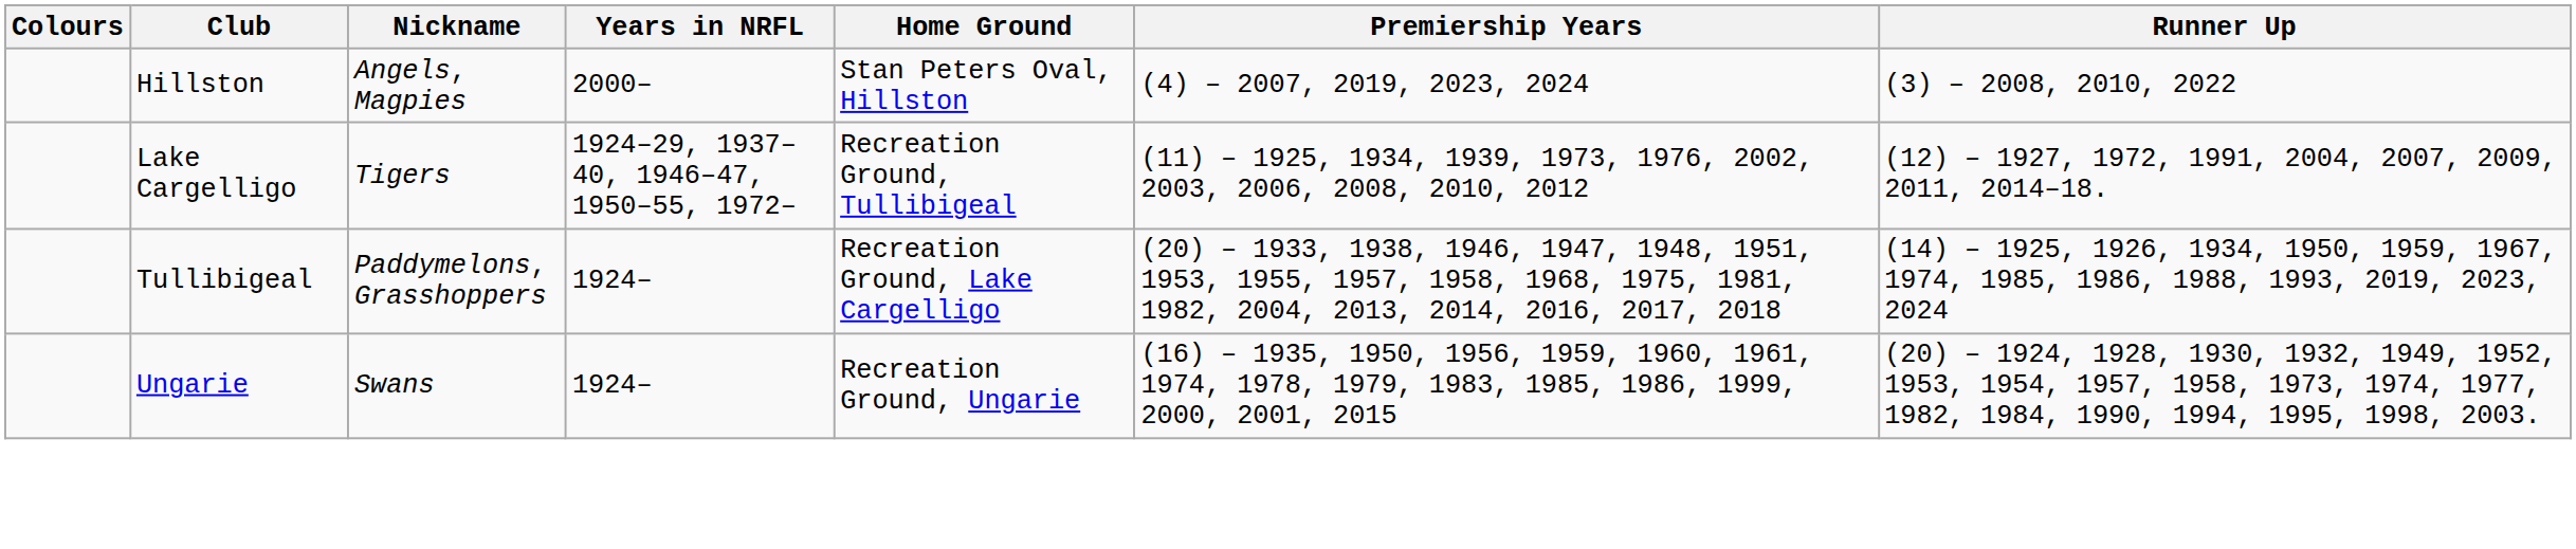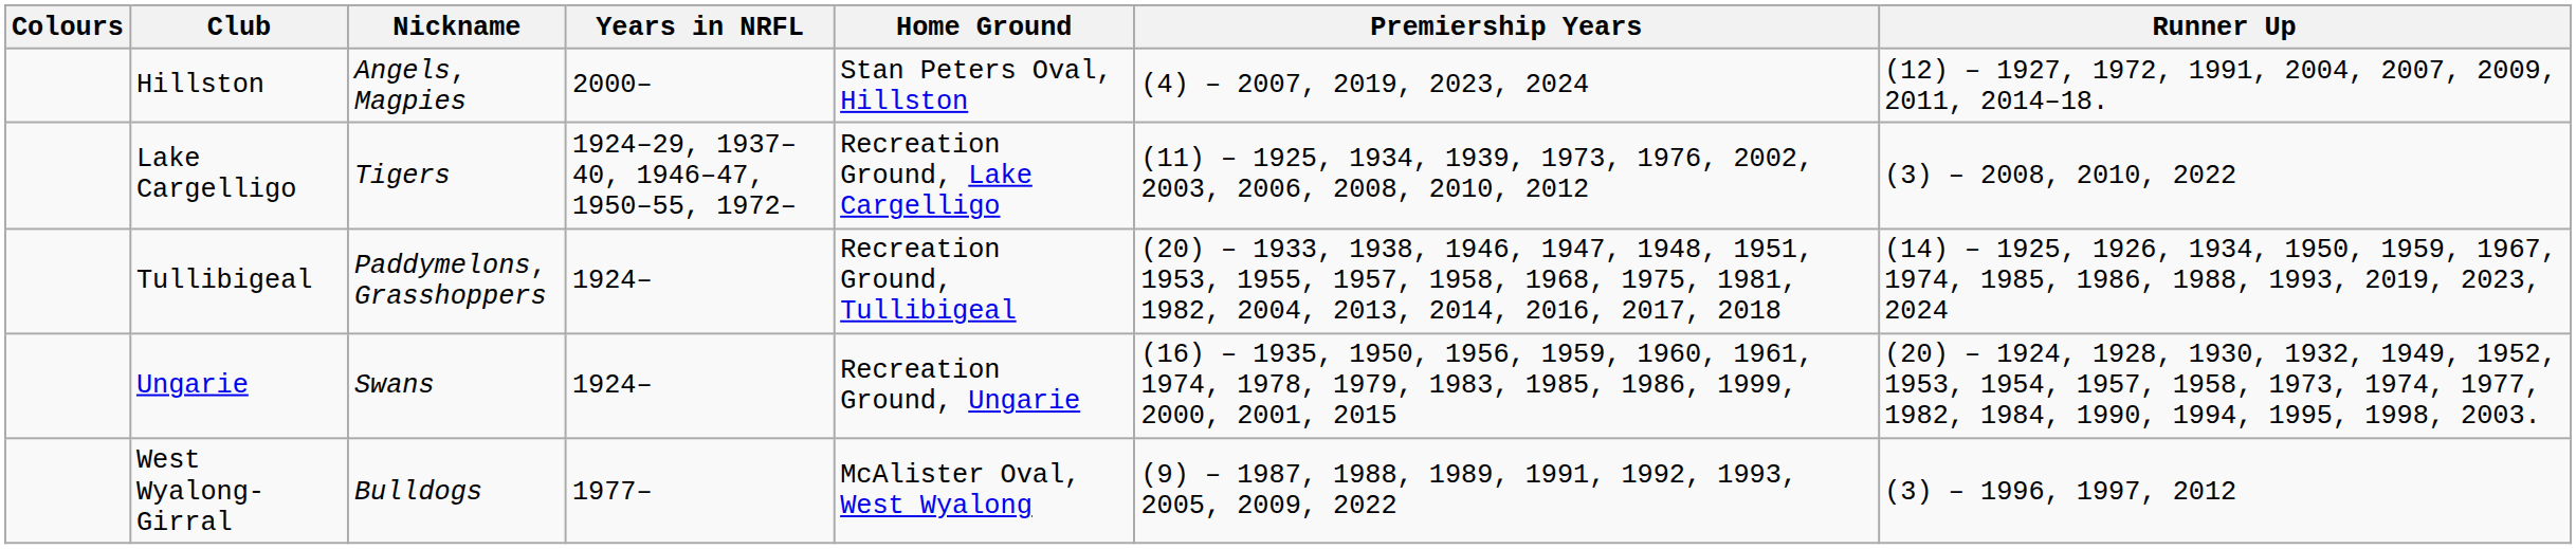 <table class="wikitable sortable">
 <tr>
 <th>Colours</th>
 <th width=100px>Club</th>
 <th width=100px>Nickname</th>
 <th>Years in NRFL</th>
 <th>Home Ground</th>
 <th>Premiership Years</th>
 <th>Runner Up</th>
 </tr>
 <tr>
 <td></td>
 <td>Hillston</td>
 <td><em>Angels</em>, <em>Magpies</em></td>
 <td>2000–</td>
 <td>Stan Peters Oval, <a href='#'>Hillston</a></td>
 <td>(4) – 2007, 2019, 2023, 2024</td>
-<td>(3) – 2008, 2010, 2022</td>
+<td>(12) – 1927, 1972, 1991, 2004, 2007, 2009, 2011, 2014–18.</td>
 </tr>
 <tr>
 <td></td>
 <td>Lake Cargelligo</td>
 <td><em>Tigers</em></td>
 <td>1924–29, 1937–40, 1946–47, 1950–55, 1972–</td>
-<td>Recreation Ground, <a href='#'>Tullibigeal</a></td>
+<td>Recreation Ground, <a href='#'>Lake Cargelligo</a></td>
 <td>(11) – 1925, 1934, 1939, 1973, 1976, 2002, 2003, 2006, 2008, 2010, 2012</td>
-<td>(12) – 1927, 1972, 1991, 2004, 2007, 2009, 2011, 2014–18.</td>
+<td>(3) – 2008, 2010, 2022</td>
 </tr>
 <tr>
 <td></td>
 <td>Tullibigeal</td>
 <td><em>Paddymelons</em>, <em>Grasshoppers</em></td>
 <td>1924–</td>
-<td>Recreation Ground, <a href='#'>Lake Cargelligo</a></td>
+<td>Recreation Ground, <a href='#'>Tullibigeal</a></td>
 <td>(20) – 1933, 1938, 1946, 1947, 1948, 1951, 1953, 1955, 1957, 1958, 1968, 1975, 1981, 1982, 2004, 2013, 2014, 2016, 2017, 2018</td>
 <td>(14) – 1925, 1926, 1934, 1950, 1959, 1967, 1974, 1985, 1986, 1988, 1993, 2019, 2023, 2024</td>
 </tr>
 <tr>
 <td></td>
 <td><a href='#'>Ungarie</a></td>
 <td><em>Swans</em></td>
 <td>1924–</td>
 <td>Recreation Ground, <a href='#'>Ungarie</a></td>
 <td>(16) – 1935, 1950, 1956, 1959, 1960, 1961, 1974, 1978, 1979, 1983, 1985, 1986, 1999, 2000, 2001, 2015</td>
 <td>(20) – 1924, 1928, 1930, 1932, 1949, 1952, 1953, 1954, 1957, 1958, 1973, 1974, 1977, 1982, 1984, 1990, 1994, 1995, 1998, 2003.</td>
 </tr>
+<tr>
+<td></td>
+<td>West Wyalong-Girral</td>
+<td><em>Bulldogs</em></td>
+<td>1977–</td>
+<td>McAlister Oval, <a href='#'>West Wyalong</a></td>
+<td>(9) – 1987, 1988, 1989, 1991, 1992, 1993, 2005, 2009, 2022</td>
+<td>(3) – 1996, 1997, 2012</td>
+</tr>
 </table>
